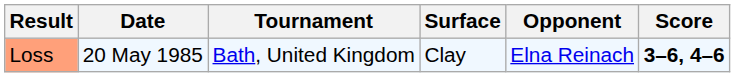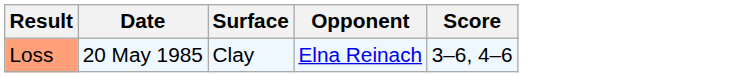 <table class="sortable wikitable" style=font-size:97%>
 <tr>
 <th>Result</th>
 <th>Date</th>
-<th>Tournament</th>
 <th>Surface</th>
 <th>Opponent</th>
 <th>Score</th>
 </tr>
 <tr style="background:#f0f8ff;">
 <td style="background:#ffa07a;">Loss</td>
 <td>20 May 1985</td>
-<td><a href='#'>Bath</a>, United Kingdom</td>
 <td>Clay</td>
 <td> <a href='#'>Elna Reinach</a></td>
-<td><strong>3–6, 4–6</strong></td>
+<td>3–6, 4–6</td>
 </tr>
 </table>
